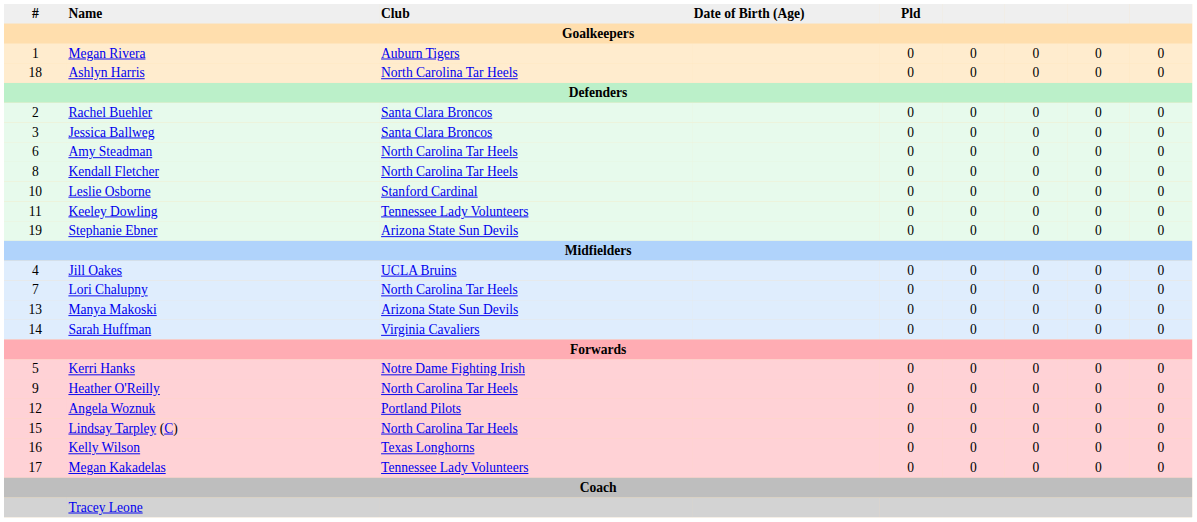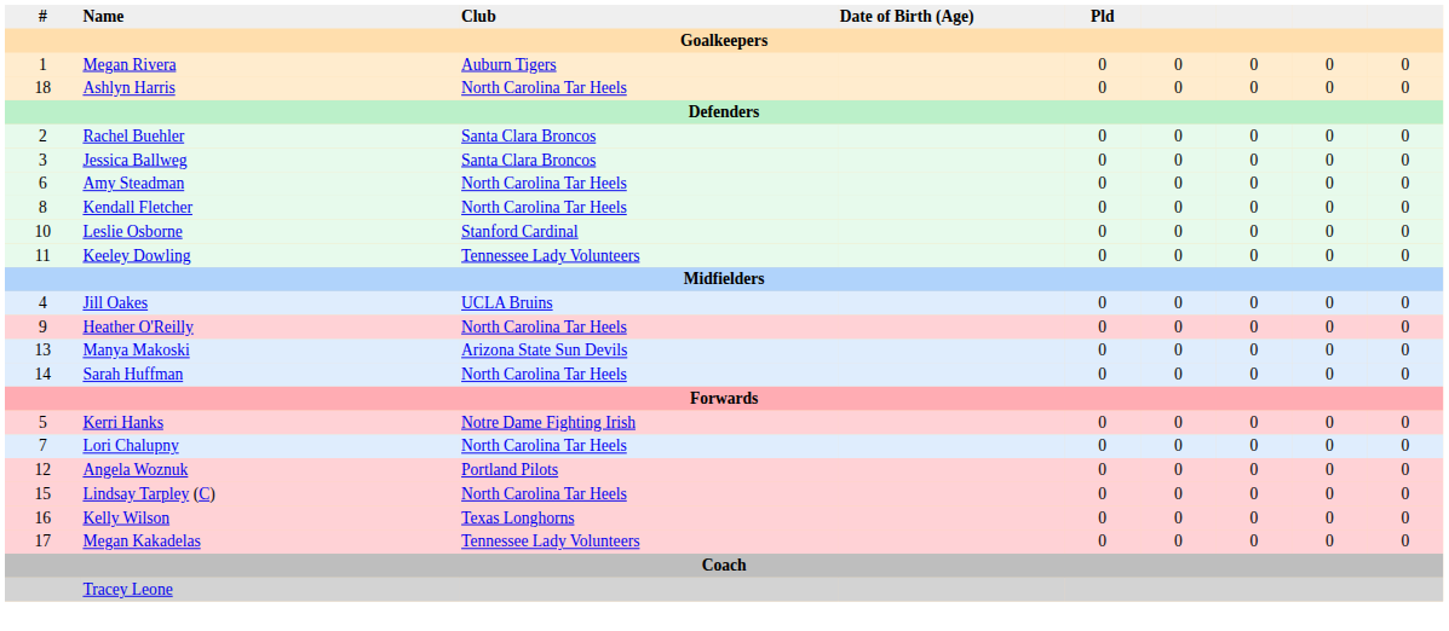 <table border=0 cellpadding=2 cellspacing=0 bgcolor=#FFDEAD style="text-align:center; font-size:90%;" width=100%>
 <tr bgcolor=#EFEFEF>
 <th width=5%>#</th>
 <th width=25% align=left>Name</th>
 <th width=25% align=left>Club</th>
 <th width=15% align=left>Date of Birth (Age)</th>
 <th width=5%>Pld</th>
 <th width=5%></th>
 <th width=5%></th>
 <th width=5%></th>
 <th width=5%></th>
 </tr>
 <tr>
 <th colspan=9 bgcolor=#FFDEAD>Goalkeepers</th>
 </tr>
 <tr bgcolor=#FFECCE>
 <td>1</td>
 <td align=left><a href='#'>Megan Rivera</a></td>
 <td align=left> <a href='#'>Auburn Tigers</a></td>
 <td align=left></td>
 <td>0</td>
 <td>0</td>
 <td>0</td>
 <td>0</td>
 <td>0</td>
 </tr>
 <tr bgcolor=#FFECCE>
 <td>18</td>
 <td align=left><a href='#'>Ashlyn Harris</a></td>
 <td align=left> <a href='#'>North Carolina Tar Heels</a></td>
 <td align=left></td>
 <td>0</td>
 <td>0</td>
 <td>0</td>
 <td>0</td>
 <td>0</td>
 </tr>
 <tr>
 <th colspan=9 bgcolor=#BBF0C9>Defenders</th>
 </tr>
 <tr bgcolor=#E7FAEC>
 <td>2</td>
 <td align=left><a href='#'>Rachel Buehler</a></td>
 <td align=left> <a href='#'>Santa Clara Broncos</a></td>
 <td align=left></td>
 <td>0</td>
 <td>0</td>
 <td>0</td>
 <td>0</td>
 <td>0</td>
 </tr>
 <tr bgcolor=#E7FAEC>
 <td>3</td>
 <td align=left><a href='#'>Jessica Ballweg</a></td>
 <td align=left> <a href='#'>Santa Clara Broncos</a></td>
 <td align=left></td>
 <td>0</td>
 <td>0</td>
 <td>0</td>
 <td>0</td>
 <td>0</td>
 </tr>
 <tr bgcolor=#E7FAEC>
 <td>6</td>
 <td align=left><a href='#'>Amy Steadman</a></td>
 <td align=left> <a href='#'>North Carolina Tar Heels</a></td>
 <td align=left></td>
 <td>0</td>
 <td>0</td>
 <td>0</td>
 <td>0</td>
 <td>0</td>
 </tr>
 <tr bgcolor=#E7FAEC>
 <td>8</td>
 <td align=left><a href='#'>Kendall Fletcher</a></td>
 <td align=left> <a href='#'>North Carolina Tar Heels</a></td>
 <td align=left></td>
 <td>0</td>
 <td>0</td>
 <td>0</td>
 <td>0</td>
 <td>0</td>
 </tr>
 <tr bgcolor=#E7FAEC>
 <td>10</td>
 <td align=left><a href='#'>Leslie Osborne</a></td>
 <td align=left> <a href='#'>Stanford Cardinal</a></td>
 <td align=left></td>
 <td>0</td>
 <td>0</td>
 <td>0</td>
 <td>0</td>
 <td>0</td>
 </tr>
 <tr bgcolor=#E7FAEC>
 <td>11</td>
 <td align=left><a href='#'>Keeley Dowling</a></td>
 <td align=left> <a href='#'>Tennessee Lady Volunteers</a></td>
 <td align=left></td>
 <td>0</td>
 <td>0</td>
 <td>0</td>
 <td>0</td>
 <td>0</td>
 </tr>
-<tr bgcolor=#E7FAEC>
-<td>19</td>
-<td align=left><a href='#'>Stephanie Ebner</a></td>
-<td align=left> <a href='#'>Arizona State Sun Devils</a></td>
-<td align=left></td>
-<td>0</td>
-<td>0</td>
-<td>0</td>
-<td>0</td>
-<td>0</td>
-</tr>
 <tr>
 <th colspan=9 bgcolor=#B0D3FB>Midfielders</th>
 </tr>
 <tr bgcolor=#DFEDFD>
 <td>4</td>
 <td align=left><a href='#'>Jill Oakes</a></td>
 <td align=left> <a href='#'>UCLA Bruins</a></td>
 <td align=left></td>
 <td>0</td>
 <td>0</td>
 <td>0</td>
 <td>0</td>
 <td>0</td>
 </tr>
-<tr bgcolor=#DFEDFD>
-<td>7</td>
-<td align=left><a href='#'>Lori Chalupny</a></td>
+<tr bgcolor=#FFD2D6>
+<td>9</td>
+<td align=left><a href='#'>Heather O'Reilly</a></td>
 <td align=left> <a href='#'>North Carolina Tar Heels</a></td>
 <td align=left></td>
 <td>0</td>
 <td>0</td>
 <td>0</td>
 <td>0</td>
 <td>0</td>
 </tr>
 <tr bgcolor=#DFEDFD>
 <td>13</td>
 <td align=left><a href='#'>Manya Makoski</a></td>
 <td align=left> <a href='#'>Arizona State Sun Devils</a></td>
 <td align=left></td>
 <td>0</td>
 <td>0</td>
 <td>0</td>
 <td>0</td>
 <td>0</td>
 </tr>
 <tr bgcolor=#DFEDFD>
 <td>14</td>
 <td align=left><a href='#'>Sarah Huffman</a></td>
-<td align=left> <a href='#'>Virginia Cavaliers</a></td>
+<td align=left> <a href='#'>North Carolina Tar Heels</a></td>
 <td align=left></td>
 <td>0</td>
 <td>0</td>
 <td>0</td>
 <td>0</td>
 <td>0</td>
 </tr>
 <tr>
 <th colspan=9 bgcolor=#FFACB3>Forwards</th>
 </tr>
 <tr bgcolor=#FFD2D6>
 <td>5</td>
 <td align=left><a href='#'>Kerri Hanks</a></td>
 <td align=left> <a href='#'>Notre Dame Fighting Irish</a></td>
 <td align=left></td>
 <td>0</td>
 <td>0</td>
 <td>0</td>
 <td>0</td>
 <td>0</td>
 </tr>
-<tr bgcolor=#FFD2D6>
-<td>9</td>
-<td align=left><a href='#'>Heather O'Reilly</a></td>
+<tr bgcolor=#DFEDFD>
+<td>7</td>
+<td align=left><a href='#'>Lori Chalupny</a></td>
 <td align=left> <a href='#'>North Carolina Tar Heels</a></td>
 <td align=left></td>
 <td>0</td>
 <td>0</td>
 <td>0</td>
 <td>0</td>
 <td>0</td>
 </tr>
 <tr bgcolor=#FFD2D6>
 <td>12</td>
 <td align=left><a href='#'>Angela Woznuk</a></td>
 <td align=left> <a href='#'>Portland Pilots</a></td>
 <td align=left></td>
 <td>0</td>
 <td>0</td>
 <td>0</td>
 <td>0</td>
 <td>0</td>
 </tr>
 <tr bgcolor=#FFD2D6>
 <td>15</td>
 <td align=left><a href='#'>Lindsay Tarpley</a> (<a href='#'>C</a>)</td>
 <td align=left> <a href='#'>North Carolina Tar Heels</a></td>
 <td align=left></td>
 <td>0</td>
 <td>0</td>
 <td>0</td>
 <td>0</td>
 <td>0</td>
 </tr>
 <tr bgcolor=#FFD2D6>
 <td>16</td>
 <td align=left><a href='#'>Kelly Wilson</a></td>
 <td align=left> <a href='#'>Texas Longhorns</a></td>
 <td align=left></td>
 <td>0</td>
 <td>0</td>
 <td>0</td>
 <td>0</td>
 <td>0</td>
 </tr>
 <tr bgcolor=#FFD2D6>
 <td>17</td>
 <td align=left><a href='#'>Megan Kakadelas</a></td>
 <td align=left> <a href='#'>Tennessee Lady Volunteers</a></td>
 <td align=left></td>
 <td>0</td>
 <td>0</td>
 <td>0</td>
 <td>0</td>
 <td>0</td>
 </tr>
 <tr>
 <th colspan=9 bgcolor=#BEBEBE>Coach</th>
 </tr>
 <tr bgcolor=#D3D3D3>
 <td></td>
 <td align=left> <a href='#'>Tracey Leone</a></td>
 <td></td>
 <td align=left></td>
 <td colspan=5></td>
 </tr>
 </table>
